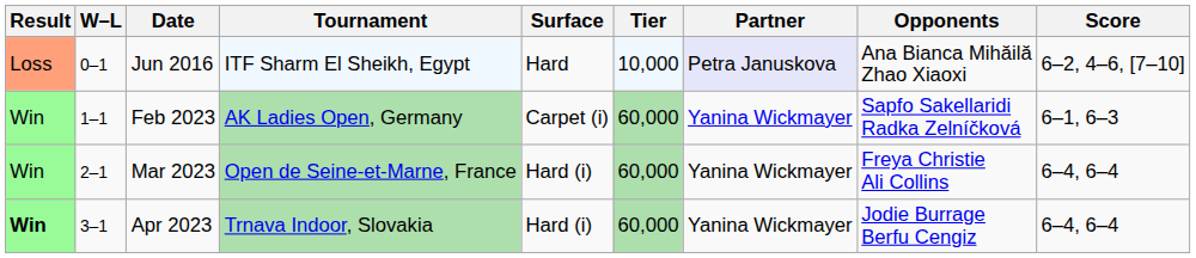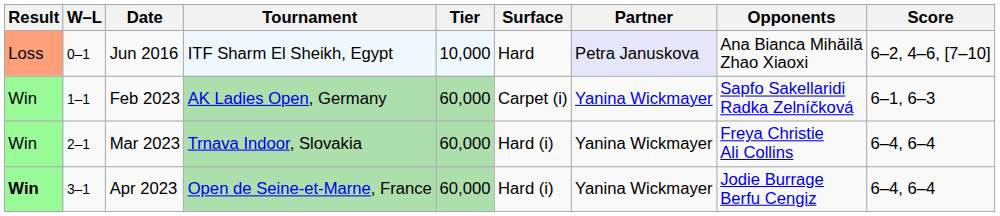 <table class="sortable wikitable">
 <tr>
 <th>Result</th>
 <th class=unsortable>W–L</th>
 <th>Date</th>
 <th>Tournament</th>
+<th>Tier</th>
 <th>Surface</th>
-<th>Tier</th>
 <th>Partner</th>
 <th>Opponents</th>
 <th class=unsortable>Score</th>
 </tr>
 <tr>
 <td bgcolor=FFA07A>Loss</td>
 <td><small>0–1</small></td>
 <td>Jun 2016</td>
 <td style=background:#f0f8ff>ITF Sharm El Sheikh, Egypt</td>
+<td style=background:#f0f8ff>10,000</td>
 <td>Hard</td>
-<td style=background:#f0f8ff>10,000</td>
 <td style="background: lavender;"> Petra Januskova</td>
 <td> Ana Bianca Mihăilă <br>  Zhao Xiaoxi</td>
 <td>6–2, 4–6, [7–10]</td>
 </tr>
 <tr>
 <td bgcolor=98FB98>Win</td>
 <td><small>1–1</small></td>
 <td>Feb 2023</td>
 <td bgcolor=addfad><a href='#'>AK Ladies Open</a>, Germany</td>
+<td bgcolor=addfad>60,000</td>
 <td>Carpet (i)</td>
-<td bgcolor=addfad>60,000</td>
 <td> <a href='#'>Yanina Wickmayer</a></td>
 <td> <a href='#'>Sapfo Sakellaridi</a> <br>  <a href='#'>Radka Zelníčková</a></td>
 <td>6–1, 6–3</td>
 </tr>
 <tr>
 <td bgcolor=98FB98>Win</td>
 <td><small>2–1</small></td>
 <td>Mar 2023</td>
-<td bgcolor=addfad><a href='#'>Open de Seine-et-Marne</a>, France</td>
+<td bgcolor=addfad><a href='#'>Trnava Indoor</a>, Slovakia</td>
+<td bgcolor=addfad>60,000</td>
 <td>Hard (i)</td>
-<td bgcolor=addfad>60,000</td>
 <td> Yanina Wickmayer</td>
 <td> <a href='#'>Freya Christie</a> <br>  <a href='#'>Ali Collins</a></td>
 <td>6–4, 6–4</td>
 </tr>
 <tr>
 <td bgcolor=98FB98><strong>Win</strong></td>
 <td><small>3–1</small></td>
 <td>Apr 2023</td>
-<td bgcolor=addfad><a href='#'>Trnava Indoor</a>, Slovakia</td>
+<td bgcolor=addfad><a href='#'>Open de Seine-et-Marne</a>, France</td>
+<td bgcolor=addfad>60,000</td>
 <td>Hard (i)</td>
-<td bgcolor=addfad>60,000</td>
 <td> Yanina Wickmayer</td>
 <td> <a href='#'>Jodie Burrage</a> <br>  <a href='#'>Berfu Cengiz</a></td>
 <td>6–4, 6–4</td>
 </tr>
 </table>
